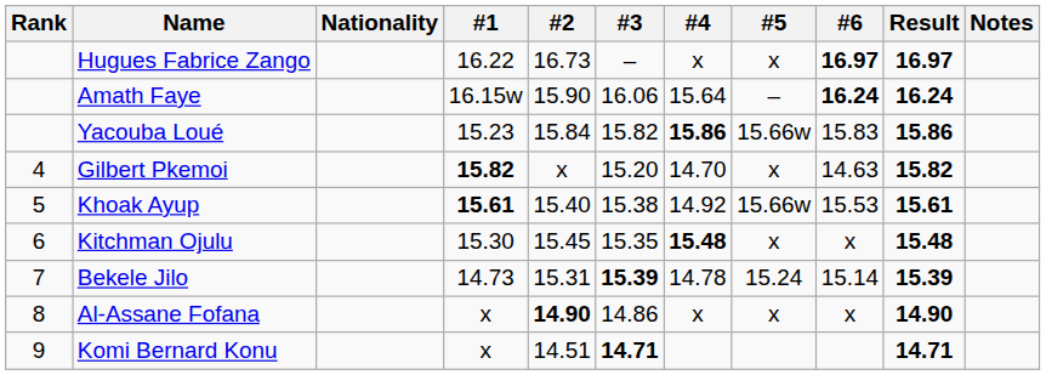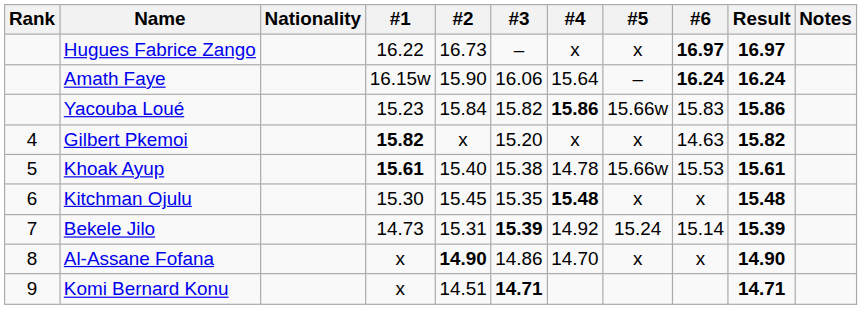 <table class="wikitable sortable" style="text-align:center">
 <tr>
 <th>Rank</th>
 <th>Name</th>
 <th>Nationality</th>
 <th>#1</th>
 <th>#2</th>
 <th>#3</th>
 <th>#4</th>
 <th>#5</th>
 <th>#6</th>
 <th>Result</th>
 <th>Notes</th>
 </tr>
 <tr>
 <td></td>
 <td align=left><a href='#'>Hugues Fabrice Zango</a></td>
 <td align=left></td>
 <td>16.22</td>
 <td>16.73</td>
 <td>–</td>
 <td>x</td>
 <td>x</td>
 <td><strong>16.97</strong></td>
 <td><strong>16.97</strong></td>
 <td></td>
 </tr>
 <tr>
 <td></td>
 <td align=left><a href='#'>Amath Faye</a></td>
 <td align=left></td>
 <td>16.15w</td>
 <td>15.90</td>
 <td>16.06</td>
 <td>15.64</td>
 <td>–</td>
 <td><strong>16.24</strong></td>
 <td><strong>16.24</strong></td>
 <td></td>
 </tr>
 <tr>
 <td></td>
 <td align=left><a href='#'>Yacouba Loué</a></td>
 <td align=left></td>
 <td>15.23</td>
 <td>15.84</td>
 <td>15.82</td>
 <td><strong>15.86</strong></td>
 <td>15.66w</td>
 <td>15.83</td>
 <td><strong>15.86</strong></td>
 <td></td>
 </tr>
 <tr>
 <td>4</td>
 <td align=left><a href='#'>Gilbert Pkemoi</a></td>
 <td align=left></td>
 <td><strong>15.82</strong></td>
 <td>x</td>
 <td>15.20</td>
-<td>14.70</td>
+<td>x</td>
 <td>x</td>
 <td>14.63</td>
 <td><strong>15.82</strong></td>
 <td></td>
 </tr>
 <tr>
 <td>5</td>
 <td align=left><a href='#'>Khoak Ayup</a></td>
 <td align=left></td>
 <td><strong>15.61</strong></td>
 <td>15.40</td>
 <td>15.38</td>
-<td>14.92</td>
+<td>14.78</td>
 <td>15.66w</td>
 <td>15.53</td>
 <td><strong>15.61</strong></td>
 <td></td>
 </tr>
 <tr>
 <td>6</td>
 <td align=left><a href='#'>Kitchman Ojulu</a></td>
 <td align=left></td>
 <td>15.30</td>
 <td>15.45</td>
 <td>15.35</td>
 <td><strong>15.48</strong></td>
 <td>x</td>
 <td>x</td>
 <td><strong>15.48</strong></td>
 <td></td>
 </tr>
 <tr>
 <td>7</td>
 <td align=left><a href='#'>Bekele Jilo</a></td>
 <td align=left></td>
 <td>14.73</td>
 <td>15.31</td>
 <td><strong>15.39</strong></td>
-<td>14.78</td>
+<td>14.92</td>
 <td>15.24</td>
 <td>15.14</td>
 <td><strong>15.39</strong></td>
 <td></td>
 </tr>
 <tr>
 <td>8</td>
 <td align=left><a href='#'>Al-Assane Fofana</a></td>
 <td align=left></td>
 <td>x</td>
 <td><strong>14.90</strong></td>
 <td>14.86</td>
-<td>x</td>
+<td>14.70</td>
 <td>x</td>
 <td>x</td>
 <td><strong>14.90</strong></td>
 <td></td>
 </tr>
 <tr>
 <td>9</td>
 <td align=left><a href='#'>Komi Bernard Konu</a></td>
 <td align=left></td>
 <td>x</td>
 <td>14.51</td>
 <td><strong>14.71</strong></td>
 <td></td>
 <td></td>
 <td></td>
 <td><strong>14.71</strong></td>
 <td></td>
 </tr>
 </table>
